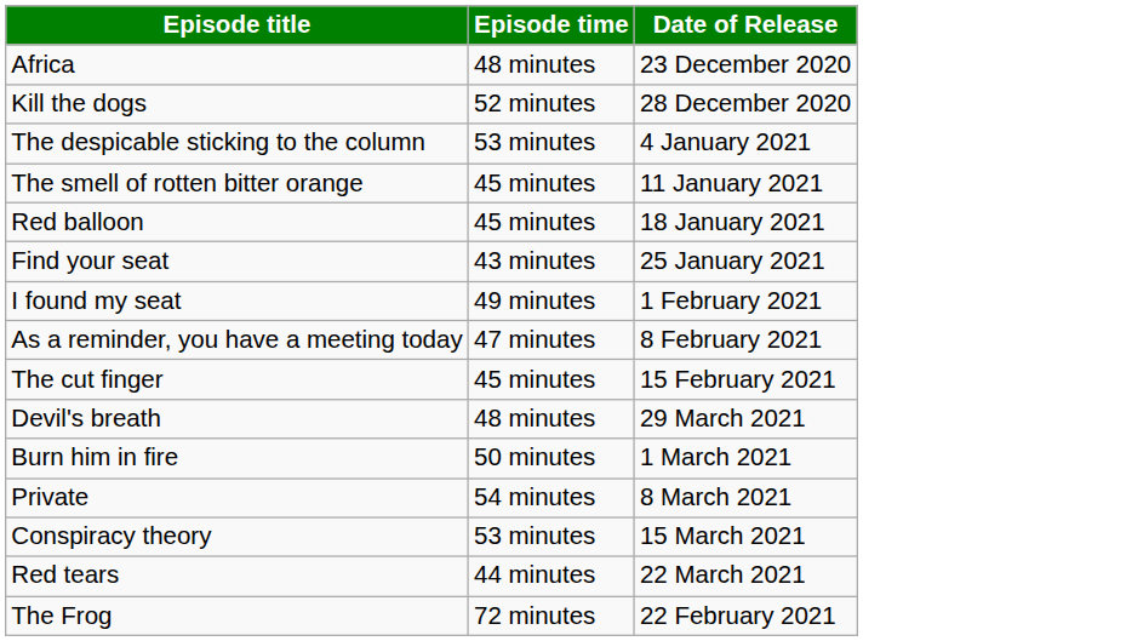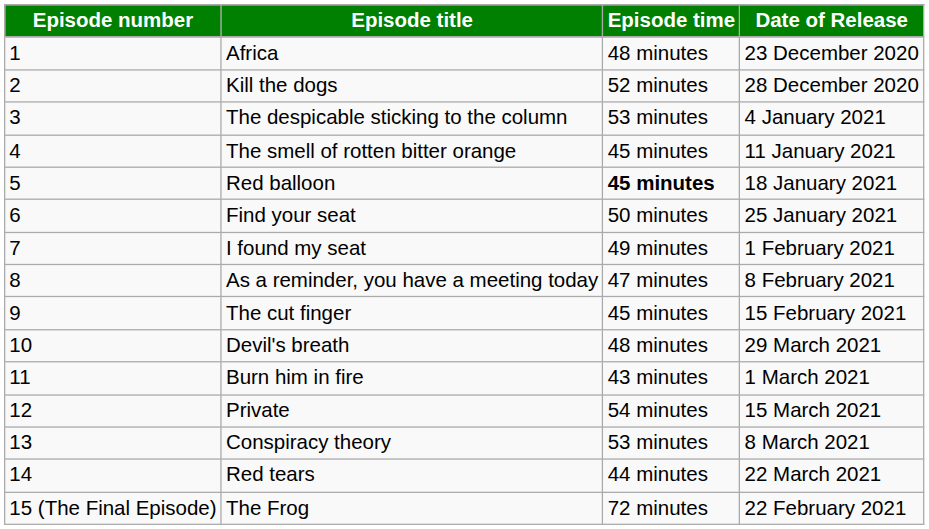 <table class="wikitable sortable">
 <tr>
+<th style="background:green; color:white">Episode number</th>
 <th style="background:green; color:white">Episode title</th>
 <th style="background:green; color:white">Episode time</th>
 <th style="background:green; color:white">Date of Release</th>
 </tr>
 <tr>
+<td>1</td>
 <td>Africa</td>
 <td>48 minutes</td>
 <td>23 December 2020</td>
 </tr>
 <tr>
+<td>2</td>
 <td>Kill the dogs</td>
 <td>52 minutes</td>
 <td>28 December 2020</td>
 </tr>
 <tr>
+<td>3</td>
 <td>The despicable sticking to the column</td>
 <td>53 minutes</td>
 <td>4 January 2021</td>
 </tr>
 <tr>
+<td>4</td>
 <td>The smell of rotten bitter orange</td>
 <td>45 minutes</td>
 <td>11 January 2021</td>
 </tr>
 <tr>
+<td>5</td>
 <td>Red balloon</td>
-<td>45 minutes</td>
+<td><strong>45 minutes</strong></td>
 <td>18 January 2021</td>
 </tr>
 <tr>
+<td>6</td>
 <td>Find your seat</td>
-<td>43 minutes</td>
+<td>50 minutes</td>
 <td>25 January 2021</td>
 </tr>
 <tr>
+<td>7</td>
 <td>I found my seat</td>
 <td>49 minutes</td>
 <td>1 February 2021</td>
 </tr>
 <tr>
+<td>8</td>
 <td>As a reminder, you have a meeting today</td>
 <td>47 minutes</td>
 <td>8 February 2021</td>
 </tr>
 <tr>
+<td>9</td>
 <td>The cut finger</td>
 <td>45 minutes</td>
 <td>15 February 2021</td>
 </tr>
 <tr>
+<td>10</td>
 <td>Devil's breath</td>
 <td>48 minutes</td>
 <td>29 March 2021</td>
 </tr>
 <tr>
+<td>11</td>
 <td>Burn him in fire</td>
-<td>50 minutes</td>
+<td>43 minutes</td>
 <td>1 March 2021</td>
 </tr>
 <tr>
+<td>12</td>
 <td>Private</td>
 <td>54 minutes</td>
+<td>15 March 2021</td>
+</tr>
+<tr>
+<td>13</td>
+<td>Conspiracy theory</td>
+<td>53 minutes</td>
 <td>8 March 2021</td>
 </tr>
 <tr>
-<td>Conspiracy theory</td>
-<td>53 minutes</td>
-<td>15 March 2021</td>
-</tr>
-<tr>
+<td>14</td>
 <td>Red tears</td>
 <td>44 minutes</td>
 <td>22 March 2021</td>
 </tr>
 <tr>
+<td>15 (The Final Episode)</td>
 <td>The Frog</td>
 <td>72 minutes</td>
 <td>22 February 2021</td>
 </tr>
 </table>
